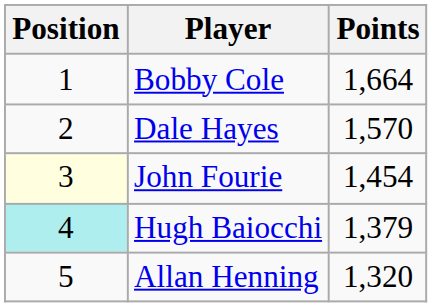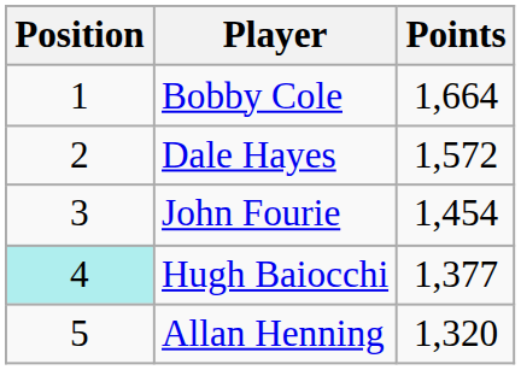 <table class=wikitable>
 <tr>
 <th>Position</th>
 <th>Player</th>
 <th>Points</th>
 </tr>
 <tr>
 <td align=center>1</td>
 <td> <a href='#'>Bobby Cole</a></td>
 <td align=center>1,664</td>
 </tr>
 <tr>
 <td align=center>2</td>
 <td> <a href='#'>Dale Hayes</a></td>
-<td align=center>1,570</td>
+<td align=center>1,572</td>
 </tr>
 <tr>
-<td align=center style="background: lightyellow;">3</td>
+<td align=center>3</td>
 <td> <a href='#'>John Fourie</a></td>
 <td align=center>1,454</td>
 </tr>
 <tr>
 <td align=center style="background: paleturquoise;">4</td>
 <td> <a href='#'>Hugh Baiocchi</a></td>
-<td align=center>1,379</td>
+<td align=center>1,377</td>
 </tr>
 <tr>
 <td align=center>5</td>
 <td> <a href='#'>Allan Henning</a></td>
 <td align=center>1,320</td>
 </tr>
 </table>
